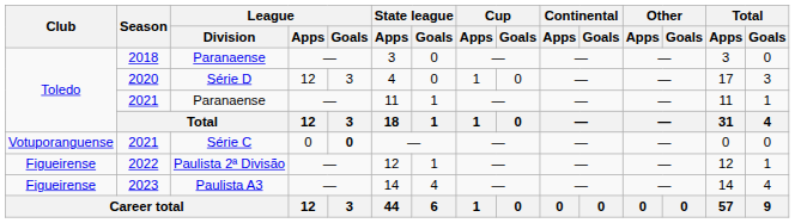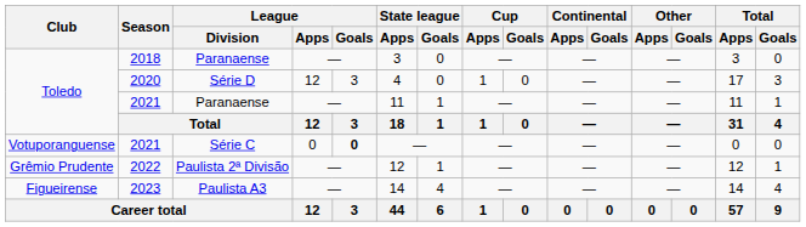 <table class="wikitable" style="text-align: center">
 <tr>
 <th rowspan="2">Club</th>
 <th rowspan="2">Season</th>
 <th colspan="3">League</th>
 <th colspan="2">State league</th>
 <th colspan="2">Cup</th>
 <th colspan="2">Continental</th>
 <th colspan="2">Other</th>
 <th colspan="2">Total</th>
 </tr>
 <tr>
 <th>Division</th>
 <th>Apps</th>
 <th>Goals</th>
 <th>Apps</th>
 <th>Goals</th>
 <th>Apps</th>
 <th>Goals</th>
 <th>Apps</th>
 <th>Goals</th>
 <th>Apps</th>
 <th>Goals</th>
 <th>Apps</th>
 <th>Goals</th>
 </tr>
 <tr>
 <td rowspan="4"><a href='#'>Toledo</a></td>
 <td><a href='#'>2018</a></td>
 <td><a href='#'>Paranaense</a></td>
 <td colspan="2">—</td>
 <td>3</td>
 <td>0</td>
 <td colspan="2">—</td>
 <td colspan="2">—</td>
 <td colspan="2">—</td>
 <td>3</td>
 <td>0</td>
 </tr>
 <tr>
 <td><a href='#'>2020</a></td>
 <td><a href='#'>Série D</a></td>
 <td>12</td>
 <td>3</td>
 <td>4</td>
 <td>0</td>
 <td>1</td>
 <td>0</td>
 <td colspan="2">—</td>
 <td colspan="2">—</td>
 <td>17</td>
 <td>3</td>
 </tr>
 <tr>
 <td><a href='#'>2021</a></td>
 <td>Paranaense</td>
 <td colspan="2">—</td>
 <td>11</td>
 <td>1</td>
 <td colspan="2">—</td>
 <td colspan="2">—</td>
 <td colspan="2">—</td>
 <td>11</td>
 <td>1</td>
 </tr>
 <tr>
 <th colspan="2">Total</th>
 <th>12</th>
 <th>3</th>
 <th>18</th>
 <th>1</th>
 <th>1</th>
 <th>0</th>
 <th colspan="2">—</th>
 <th colspan="2">—</th>
 <th>31</th>
 <th>4</th>
 </tr>
 <tr>
 <td><a href='#'>Votuporanguense</a></td>
 <td><a href='#'>2021</a></td>
 <td><a href='#'>Série C</a></td>
 <td>0</td>
 <td><strong>0</strong></td>
 <td colspan="2">—</td>
 <td colspan="2">—</td>
 <td colspan="2">—</td>
 <td colspan="2">—</td>
 <td>0</td>
 <td>0</td>
 </tr>
 <tr>
-<td><a href='#'>Figueirense</a></td>
+<td><a href='#'>Grêmio Prudente</a></td>
 <td><a href='#'>2022</a></td>
 <td><a href='#'>Paulista 2ª Divisão</a></td>
 <td colspan="2">—</td>
 <td>12</td>
 <td>1</td>
 <td colspan="2">—</td>
 <td colspan="2">—</td>
 <td colspan="2">—</td>
 <td>12</td>
 <td>1</td>
 </tr>
 <tr>
 <td><a href='#'>Figueirense</a></td>
 <td><a href='#'>2023</a></td>
 <td><a href='#'>Paulista A3</a></td>
 <td colspan="2">—</td>
 <td>14</td>
 <td>4</td>
 <td colspan="2">—</td>
 <td colspan="2">—</td>
 <td colspan="2">—</td>
 <td>14</td>
 <td>4</td>
 </tr>
 <tr>
 <th colspan="3"><strong>Career total</strong></th>
 <th>12</th>
 <th>3</th>
 <th>44</th>
 <th>6</th>
 <th>1</th>
 <th>0</th>
 <th>0</th>
 <th>0</th>
 <th>0</th>
 <th>0</th>
 <th>57</th>
 <th>9</th>
 </tr>
 </table>
